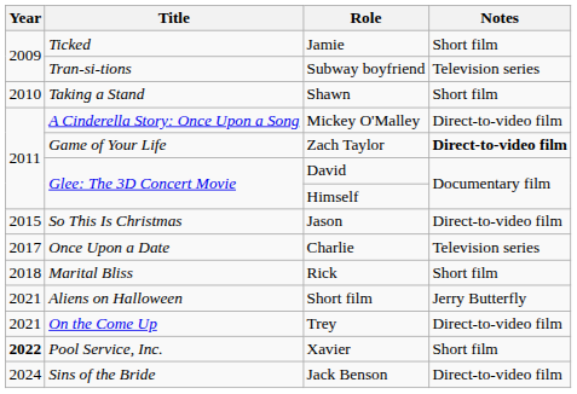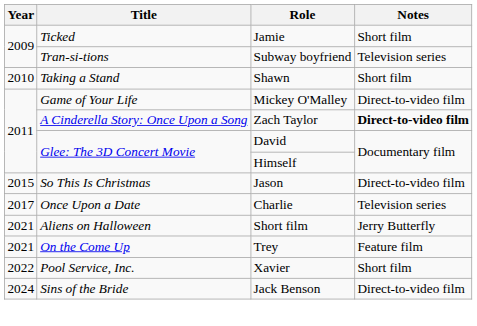 <table class="wikitable plainrowheaders sortable">
 <tr>
 <th scope="col">Year</th>
 <th scope="col">Title</th>
 <th scope="col">Role</th>
 <th scope="col" class="unsortable">Notes</th>
 </tr>
 <tr>
 <td rowspan=2>2009</td>
 <td><em>Ticked</em></td>
 <td>Jamie</td>
 <td>Short film</td>
 </tr>
 <tr>
 <td><em>Tran-si-tions</em></td>
 <td>Subway boyfriend</td>
 <td>Television series</td>
 </tr>
 <tr>
 <td>2010</td>
 <td><em>Taking a Stand</em></td>
 <td>Shawn</td>
 <td>Short film</td>
 </tr>
 <tr>
 <td rowspan=4>2011</td>
-<td><em><a href='#'>A Cinderella Story: Once Upon a Song</a></em></td>
+<td><em>Game of Your Life</em></td>
 <td>Mickey O'Malley</td>
 <td>Direct-to-video film</td>
 </tr>
 <tr>
-<td><em>Game of Your Life</em></td>
+<td><em><a href='#'>A Cinderella Story: Once Upon a Song</a></em></td>
 <td>Zach Taylor</td>
 <td><strong>Direct-to-video film</strong></td>
 </tr>
 <tr>
 <td rowspan=2><em><a href='#'>Glee: The 3D Concert Movie</a></em></td>
 <td>David</td>
 <td rowspan=2>Documentary film</td>
 </tr>
 <tr>
 <td>Himself</td>
 </tr>
 <tr>
 <td>2015</td>
 <td><em>So This Is Christmas</em></td>
 <td>Jason</td>
 <td>Direct-to-video film</td>
 </tr>
 <tr>
 <td>2017</td>
 <td><em>Once Upon a Date</em></td>
 <td>Charlie</td>
 <td>Television series</td>
 </tr>
 <tr>
-<td>2018</td>
-<td><em>Marital Bliss</em></td>
-<td>Rick</td>
-<td>Short film</td>
-</tr>
-<tr>
 <td rowpspan=2>2021</td>
 <td><em>Aliens on Halloween</em></td>
 <td>Short film</td>
 <td>Jerry Butterfly</td>
 </tr>
 <tr>
 <td>2021</td>
 <td><em><a href='#'>On the Come Up</a></em></td>
 <td>Trey</td>
-<td>Direct-to-video film</td>
+<td>Feature film</td>
 </tr>
 <tr>
-<td><strong>2022</strong></td>
+<td>2022</td>
 <td><em>Pool Service, Inc.</em></td>
 <td>Xavier</td>
 <td>Short film</td>
 </tr>
 <tr>
 <td>2024</td>
 <td><em>Sins of the Bride</em></td>
 <td>Jack Benson</td>
 <td>Direct-to-video film</td>
 </tr>
 </table>
